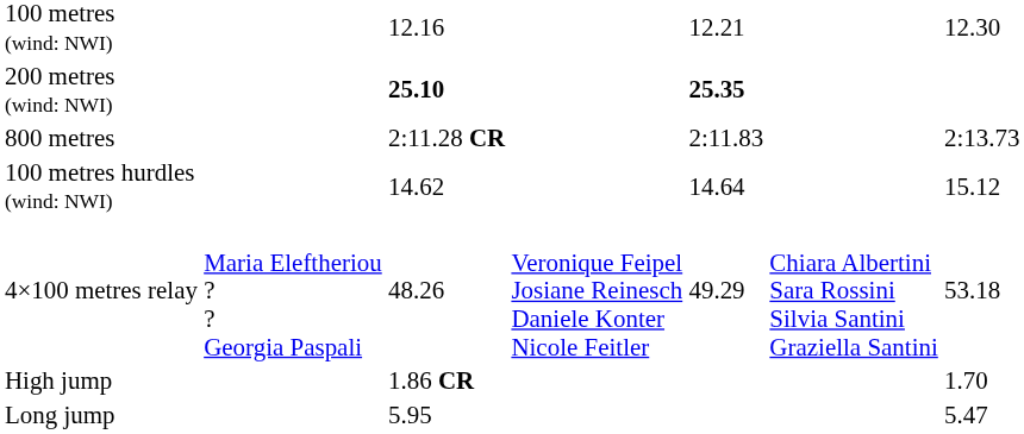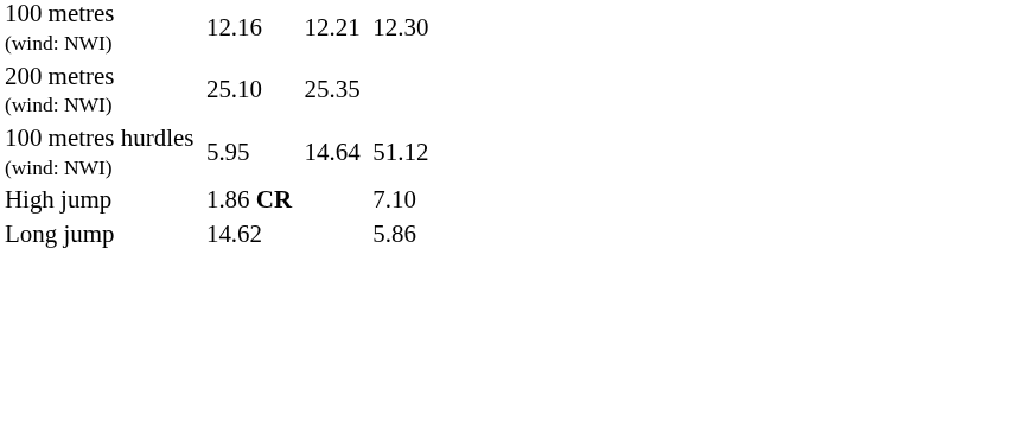 <table>
 <tr>
 <td>100 metres<br><small>(wind: NWI)</small></td>
 <td></td>
 <td>12.16</td>
 <td></td>
 <td>12.21</td>
 <td></td>
 <td>12.30</td>
 </tr>
 <tr>
 <td>200 metres<br><small>(wind: NWI)</small></td>
 <td></td>
-<td><strong>25.10</strong></td>
+<td>25.10</td>
 <td></td>
-<td><strong>25.35</strong></td>
+<td>25.35</td>
 <td></td>
 <td></td>
 </tr>
 <tr>
-<td>800 metres</td>
-<td></td>
-<td>2:11.28 <strong>CR</strong></td>
-<td></td>
-<td>2:11.83</td>
-<td></td>
-<td>2:13.73</td>
-</tr>
-<tr>
 <td>100 metres hurdles<br><small>(wind: NWI)</small></td>
 <td></td>
-<td>14.62</td>
+<td>5.95</td>
 <td></td>
 <td>14.64</td>
 <td></td>
-<td>15.12</td>
-</tr>
-<tr>
-<td>4×100 metres relay</td>
-<td><br><a href='#'>Maria Eleftheriou</a><br>?<br>?<br><a href='#'>Georgia Paspali</a></td>
-<td>48.26</td>
-<td><br><a href='#'>Veronique Feipel</a><br><a href='#'>Josiane Reinesch</a><br><a href='#'>Daniele Konter</a><br><a href='#'>Nicole Feitler</a></td>
-<td>49.29</td>
-<td><br><a href='#'>Chiara Albertini</a><br><a href='#'>Sara Rossini</a><br><a href='#'>Silvia Santini</a><br><a href='#'>Graziella Santini</a></td>
-<td>53.18</td>
+<td>51.12</td>
 </tr>
 <tr>
 <td>High jump</td>
 <td></td>
 <td>1.86 <strong>CR</strong></td>
 <td></td>
 <td></td>
 <td></td>
-<td>1.70</td>
+<td>7.10</td>
 </tr>
 <tr>
 <td>Long jump</td>
 <td></td>
-<td>5.95</td>
+<td>14.62</td>
 <td></td>
 <td></td>
 <td></td>
-<td>5.47</td>
+<td>5.86</td>
 </tr>
 </table>
